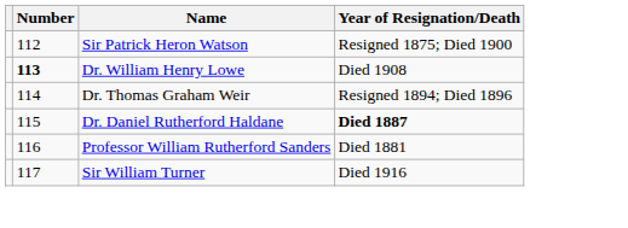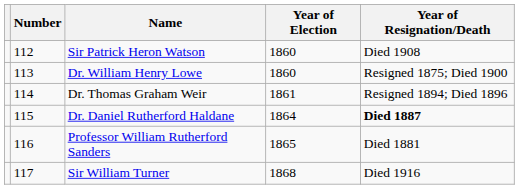 <table class="wikitable">
 <tr>
 <th></th>
 <th>Number</th>
 <th>Name</th>
+<th>Year of Election</th>
 <th>Year of Resignation/Death</th>
 </tr>
 <tr>
 <td></td>
 <td>112</td>
 <td><a href='#'>Sir Patrick Heron Watson</a></td>
-<td>Resigned 1875; Died 1900</td>
+<td>1860</td>
+<td>Died 1908</td>
 </tr>
 <tr>
 <td></td>
-<td><strong>113</strong></td>
+<td>113</td>
 <td><a href='#'>Dr. William Henry Lowe</a></td>
-<td>Died 1908</td>
+<td>1860</td>
+<td>Resigned 1875; Died 1900</td>
 </tr>
 <tr>
 <td></td>
 <td>114</td>
 <td>Dr. Thomas Graham Weir</td>
+<td>1861</td>
 <td>Resigned 1894; Died 1896</td>
 </tr>
 <tr>
 <td></td>
 <td>115</td>
 <td><a href='#'>Dr. Daniel Rutherford Haldane</a></td>
+<td>1864</td>
 <td><strong>Died 1887</strong></td>
 </tr>
 <tr>
 <td></td>
 <td>116</td>
 <td><a href='#'>Professor William Rutherford Sanders</a></td>
+<td>1865</td>
 <td>Died 1881</td>
 </tr>
 <tr>
 <td></td>
 <td>117</td>
 <td><a href='#'>Sir William Turner</a></td>
+<td>1868</td>
 <td>Died 1916</td>
 </tr>
 </table>
